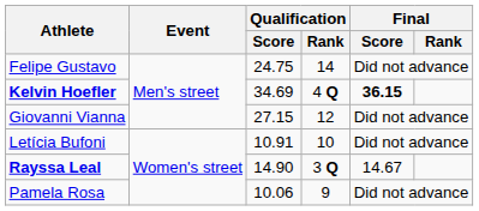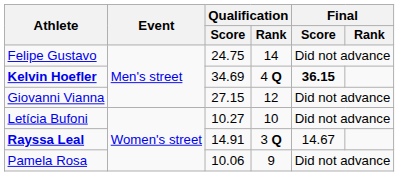 <table class="wikitable" style="font-size:90%">
 <tr>
 <th rowspan="2">Athlete</th>
 <th rowspan="2">Event</th>
 <th colspan="2">Qualification</th>
 <th colspan="2">Final</th>
 </tr>
 <tr style="font-size: 95%">
 <th>Score</th>
 <th>Rank</th>
 <th>Score</th>
 <th>Rank</th>
 </tr>
 <tr align=center>
 <td align=left><a href='#'>Felipe Gustavo</a></td>
 <td align=left rowspan=3><a href='#'>Men's street</a></td>
 <td>24.75</td>
 <td>14</td>
 <td colspan="2">Did not advance</td>
 </tr>
 <tr align=center>
 <td align=left><strong><a href='#'>Kelvin Hoefler</a></strong></td>
 <td>34.69</td>
 <td>4 <strong>Q</strong></td>
 <td><strong>36.15</strong></td>
 <td></td>
 </tr>
 <tr align=center>
 <td align=left><a href='#'>Giovanni Vianna</a></td>
 <td>27.15</td>
 <td>12</td>
 <td colspan="2">Did not advance</td>
 </tr>
 <tr align=center>
 <td align=left><a href='#'>Letícia Bufoni</a></td>
 <td align=left rowspan=3><a href='#'>Women's street</a></td>
-<td>10.91</td>
+<td>10.27</td>
 <td>10</td>
 <td colspan="2">Did not advance</td>
 </tr>
 <tr align=center>
 <td align=left><strong><a href='#'>Rayssa Leal</a></strong></td>
-<td>14.90</td>
+<td>14.91</td>
 <td>3 <strong>Q</strong></td>
 <td>14.67</td>
 <td></td>
 </tr>
 <tr align=center>
 <td align=left><a href='#'>Pamela Rosa</a></td>
 <td>10.06</td>
 <td>9</td>
 <td colspan="2">Did not advance</td>
 </tr>
 </table>
